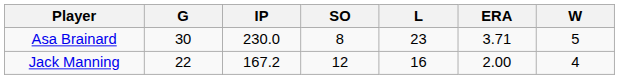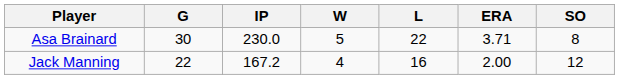 <table class="wikitable sortable">
 <tr>
 <th bgcolor="#DDDDFF" width="16%">Player</th>
 <th bgcolor="#DDDDFF" width="9%">G</th>
 <th bgcolor="#DDDDFF" width="9%">IP</th>
-<th bgcolor="#DDDDFF" width="9%">SO</th>
+<th bgcolor="#DDDDFF" width="9%">W</th>
 <th bgcolor="#DDDDFF" width="9%">L</th>
 <th bgcolor="#DDDDFF" width="9%">ERA</th>
-<th bgcolor="#DDDDFF" width="9%">W</th>
+<th bgcolor="#DDDDFF" width="9%">SO</th>
 </tr>
 <tr align=center>
 <td><a href='#'>Asa Brainard</a></td>
 <td>30</td>
 <td>230.0</td>
+<td>5</td>
+<td>22</td>
+<td>3.71</td>
 <td>8</td>
-<td>23</td>
-<td>3.71</td>
-<td>5</td>
 </tr>
 <tr align=center>
 <td><a href='#'>Jack Manning</a></td>
 <td>22</td>
 <td>167.2</td>
-<td>12</td>
+<td>4</td>
 <td>16</td>
 <td>2.00</td>
-<td>4</td>
+<td>12</td>
 </tr>
 </table>
